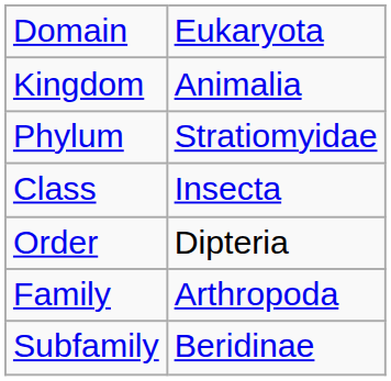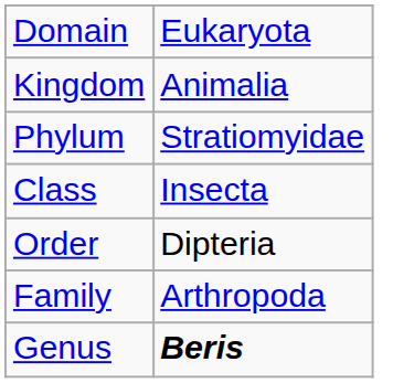 <table class="wikitable mw-collapsible">
 <tr>
 <td><a href='#'>Domain</a></td>
 <td><a href='#'>Eukaryota</a></td>
 </tr>
 <tr>
 <td><a href='#'>Kingdom</a></td>
 <td><a href='#'>Animalia</a></td>
 </tr>
 <tr>
 <td><a href='#'>Phylum</a></td>
 <td><a href='#'>Stratiomyidae</a></td>
 </tr>
 <tr>
 <td><a href='#'>Class</a></td>
 <td><a href='#'>Insecta</a></td>
 </tr>
 <tr>
 <td><a href='#'>Order</a></td>
 <td>Dipteria</td>
 </tr>
 <tr>
 <td><a href='#'>Family</a></td>
 <td><a href='#'>Arthropoda</a></td>
 </tr>
 <tr>
-<td><a href='#'>Subfamily</a></td>
-<td><a href='#'>Beridinae</a></td>
+<td><a href='#'>Genus</a></td>
+<td><strong><em>Beris</em></strong></td>
 </tr>
 </table>
